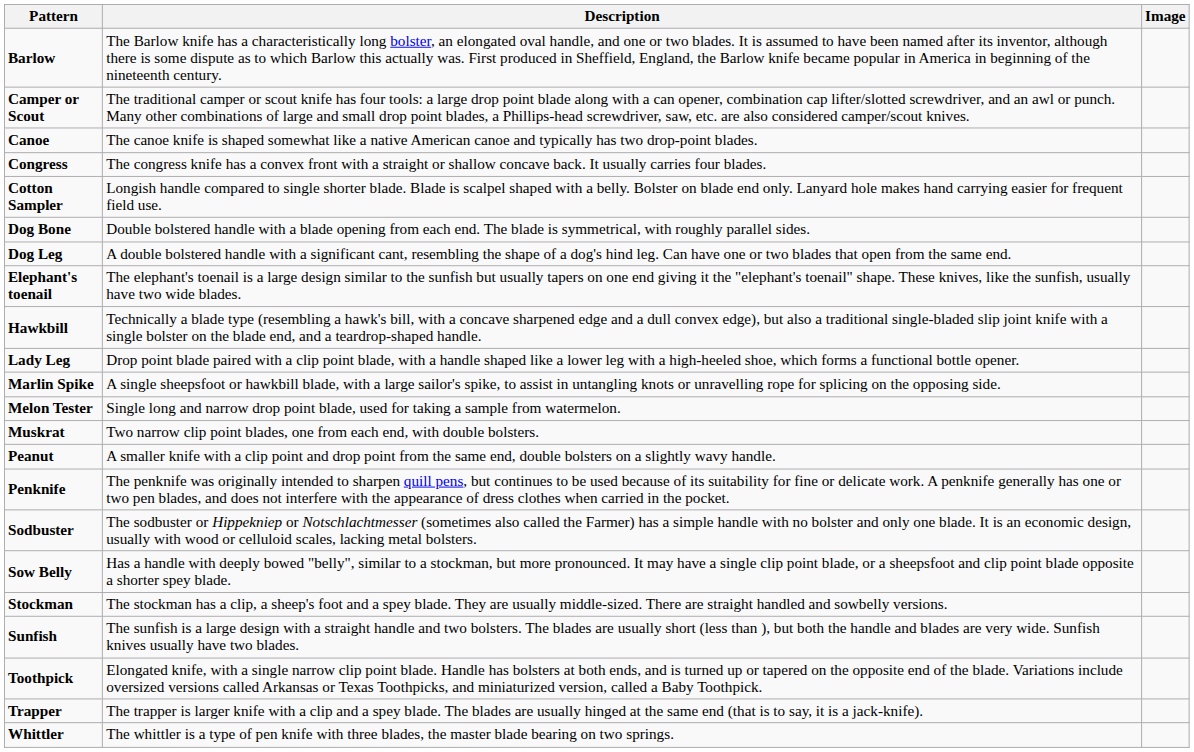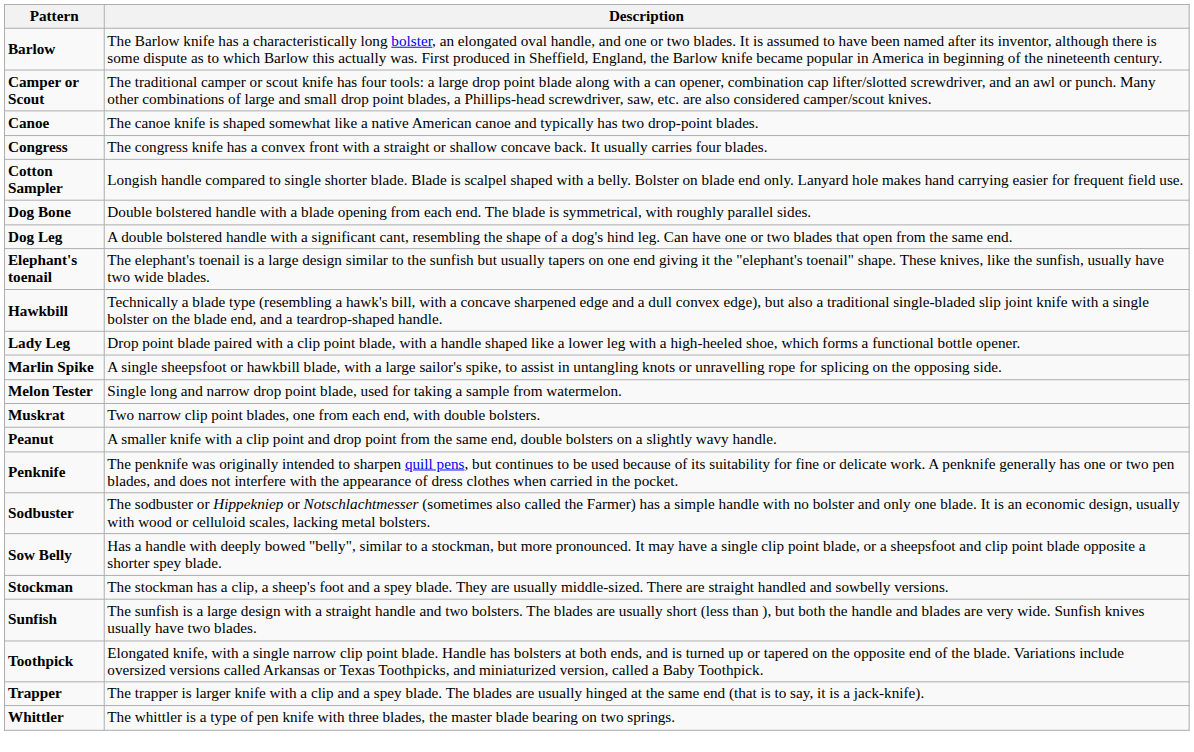 <table class="wikitable">
 <tr>
 <th>Pattern</th>
 <th>Description</th>
-<th>Image</th>
 </tr>
 <tr>
 <td><strong>Barlow</strong></td>
 <td>The Barlow knife has a characteristically long <a href='#'>bolster</a>, an elongated oval handle, and one or two blades. It is assumed to have been named after its inventor, although there is some dispute as to which Barlow this actually was. First produced in Sheffield, England, the Barlow knife became popular in America in beginning of the nineteenth century.</td>
-<td><br></td>
 </tr>
 <tr>
 <td><strong>Camper or Scout</strong></td>
 <td>The traditional camper or scout knife has four tools: a large drop point blade along with a can opener, combination cap lifter/slotted screwdriver, and an awl or punch.  Many other combinations of large and small drop point blades, a Phillips-head screwdriver, saw, etc. are also considered camper/scout knives.</td>
-<td></td>
 </tr>
 <tr>
 <td><strong>Canoe</strong></td>
 <td>The canoe knife is shaped somewhat like a native American canoe and typically has two drop-point blades.</td>
-<td></td>
 </tr>
 <tr>
 <td><strong>Congress</strong></td>
 <td>The congress knife has a convex front with a straight or shallow concave back. It usually carries four blades.</td>
-<td></td>
 </tr>
 <tr>
 <td><strong>Cotton Sampler</strong></td>
 <td>Longish handle compared to single shorter blade. Blade is scalpel shaped with a belly. Bolster on blade end only. Lanyard hole makes hand carrying easier for frequent field use.</td>
-<td><br></td>
 </tr>
 <tr>
 <td><strong>Dog Bone</strong></td>
 <td>Double bolstered handle with a blade opening from each end.  The blade is symmetrical, with roughly parallel sides.</td>
-<td></td>
 </tr>
 <tr>
 <td><strong>Dog Leg</strong></td>
 <td>A double bolstered handle with a significant cant, resembling the shape of a dog's hind leg.  Can have one or two blades that open from the same end.</td>
-<td></td>
 </tr>
 <tr>
 <td><strong>Elephant's toenail</strong></td>
 <td>The elephant's toenail is a large design similar to the sunfish but usually tapers on one end giving it the "elephant's toenail" shape. These knives, like the sunfish, usually have two wide blades.</td>
-<td></td>
 </tr>
 <tr>
 <td><strong>Hawkbill</strong></td>
 <td>Technically a blade type (resembling a hawk's bill, with a concave sharpened edge and a dull convex edge), but also a traditional single-bladed slip joint knife with a single bolster on the blade end, and a teardrop-shaped handle.</td>
-<td></td>
 </tr>
 <tr>
 <td><strong>Lady Leg</strong></td>
 <td>Drop point blade paired with a clip point blade, with a handle shaped like a lower leg with a high-heeled shoe, which forms a functional bottle opener.</td>
-<td></td>
 </tr>
 <tr |>
 <td><strong>Marlin Spike</strong></td>
 <td>A single sheepsfoot or hawkbill blade, with a large sailor's spike, to assist in untangling knots or unravelling rope for splicing on the opposing side.</td>
-<td><br></td>
 </tr>
 <tr>
 <td><strong>Melon Tester</strong></td>
 <td>Single long and narrow drop point blade, used for taking a sample from watermelon.</td>
-<td></td>
 </tr>
 <tr>
 <td><strong>Muskrat</strong></td>
 <td>Two narrow clip point blades, one from each end, with double bolsters.</td>
-<td></td>
 </tr>
 <tr>
 <td><strong>Peanut</strong></td>
 <td>A smaller knife with a clip point and drop point from the same end, double bolsters on a slightly wavy handle.</td>
-<td></td>
 </tr>
 <tr>
 <td><strong>Penknife</strong></td>
 <td>The penknife was originally intended to sharpen <a href='#'>quill pens</a>, but continues to be used because of its suitability for fine or delicate work. A penknife generally has one or two pen blades, and does not interfere with the appearance of dress clothes when carried in the pocket.</td>
-<td></td>
 </tr>
 <tr>
 <td><strong>Sodbuster</strong></td>
 <td>The sodbuster or <em>Hippekniep</em> or <em>Notschlachtmesser</em> (sometimes also called the Farmer) has a simple handle with no bolster and only one blade. It is an economic design, usually with wood or celluloid scales, lacking metal bolsters.</td>
-<td></td>
 </tr>
 <tr>
 <td><strong>Sow Belly</strong></td>
 <td>Has a handle with deeply bowed "belly", similar to a stockman, but more pronounced.  It may have a single clip point blade, or a sheepsfoot and clip point blade opposite a shorter spey blade.</td>
-<td></td>
 </tr>
 <tr>
 <td><strong>Stockman</strong></td>
 <td>The stockman has a clip, a sheep's foot and a spey blade.  They are usually middle-sized. There are straight handled and sowbelly versions.</td>
-<td></td>
 </tr>
 <tr>
 <td><strong>Sunfish</strong></td>
 <td>The sunfish is a large design with a straight handle and two bolsters. The blades are usually short (less than ), but both the handle and blades are very wide. Sunfish knives usually have two blades.</td>
-<td></td>
 </tr>
 <tr>
 <td><strong>Toothpick</strong></td>
 <td>Elongated knife, with a single narrow clip point blade.  Handle has bolsters at both ends, and is turned up or tapered on the opposite end of the blade.  Variations include oversized versions called Arkansas or Texas Toothpicks, and miniaturized version, called a Baby Toothpick.</td>
-<td></td>
 </tr>
 <tr>
 <td><strong>Trapper</strong></td>
 <td>The trapper is larger knife with a clip and a spey blade.  The blades are usually hinged at the same end (that is to say, it is a jack-knife).</td>
-<td></td>
 </tr>
 <tr>
 <td><strong>Whittler</strong></td>
 <td>The whittler is a type of pen knife with three blades, the master blade bearing on two springs.</td>
-<td></td>
 </tr>
 </table>
